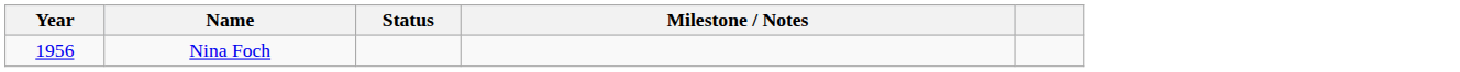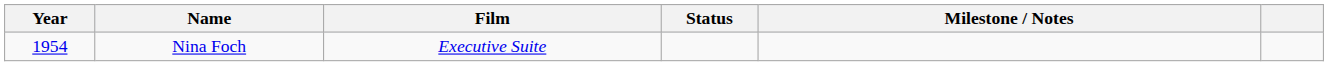 <table class="wikitable" style="text-align: center">
 <tr ---- bgcolor="#ebf5ff">
 <th width="075">Year</th>
 <th width="200">Name</th>
+<th width="300">Film</th>
 <th width="080">Status</th>
 <th width="450">Milestone / Notes</th>
 <th width="050"></th>
 </tr>
 <tr>
-<td><a href='#'>1956</a></td>
+<td><a href='#'>1954</a></td>
 <td><a href='#'>Nina Foch</a></td>
+<td><em><a href='#'>Executive Suite</a></em></td>
 <td></td>
 <td></td>
 <td></td>
 </tr>
 </table>
